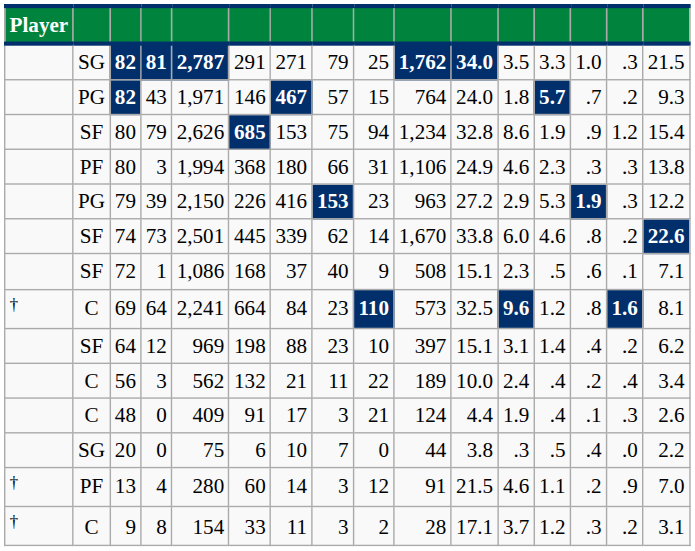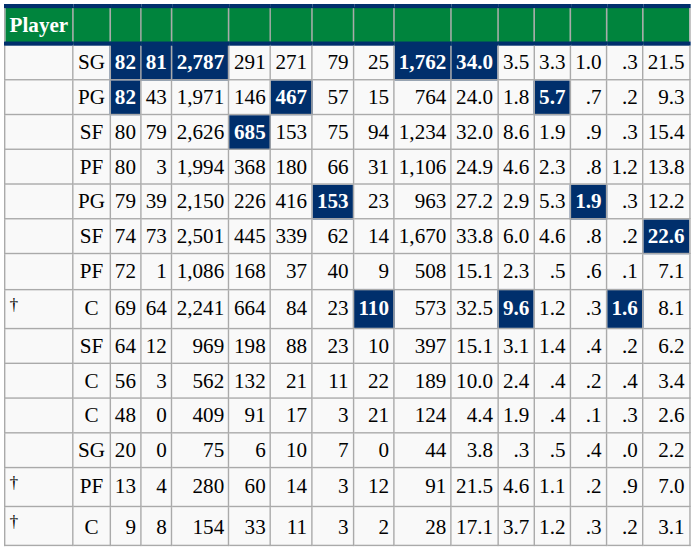 <table class="wikitable sortable" style="font-size: 95%; text-align:right;">
 <tr>
 <th style="background:#00843D; color:#FFFFFF; border-top:#002F6C 3px solid; border-bottom:#002F6C 3px solid;">Player</th>
 <th style="background:#00843D; color:#FFFFFF; border-top:#002F6C 3px solid; border-bottom:#002F6C 3px solid;"></th>
 <th style="background:#00843D; color:#FFFFFF; border-top:#002F6C 3px solid; border-bottom:#002F6C 3px solid;"></th>
 <th style="background:#00843D; color:#FFFFFF; border-top:#002F6C 3px solid; border-bottom:#002F6C 3px solid;"></th>
 <th style="background:#00843D; color:#FFFFFF; border-top:#002F6C 3px solid; border-bottom:#002F6C 3px solid;"></th>
 <th style="background:#00843D; color:#FFFFFF; border-top:#002F6C 3px solid; border-bottom:#002F6C 3px solid;"></th>
 <th style="background:#00843D; color:#FFFFFF; border-top:#002F6C 3px solid; border-bottom:#002F6C 3px solid;"></th>
 <th style="background:#00843D; color:#FFFFFF; border-top:#002F6C 3px solid; border-bottom:#002F6C 3px solid;"></th>
 <th style="background:#00843D; color:#FFFFFF; border-top:#002F6C 3px solid; border-bottom:#002F6C 3px solid;"></th>
 <th style="background:#00843D; color:#FFFFFF; border-top:#002F6C 3px solid; border-bottom:#002F6C 3px solid;"></th>
 <th style="background:#00843D; color:#FFFFFF; border-top:#002F6C 3px solid; border-bottom:#002F6C 3px solid;"></th>
 <th style="background:#00843D; color:#FFFFFF; border-top:#002F6C 3px solid; border-bottom:#002F6C 3px solid;"></th>
 <th style="background:#00843D; color:#FFFFFF; border-top:#002F6C 3px solid; border-bottom:#002F6C 3px solid;"></th>
 <th style="background:#00843D; color:#FFFFFF; border-top:#002F6C 3px solid; border-bottom:#002F6C 3px solid;"></th>
 <th style="background:#00843D; color:#FFFFFF; border-top:#002F6C 3px solid; border-bottom:#002F6C 3px solid;"></th>
 <th style="background:#00843D; color:#FFFFFF; border-top:#002F6C 3px solid; border-bottom:#002F6C 3px solid;"></th>
 </tr>
 <tr>
 <td style="text-align:left;"></td>
 <td style="text-align:center;">SG</td>
 <td style="background:#002F6C; color:#FFFFFF;"><strong>82</strong></td>
 <td style="background:#002F6C; color:#FFFFFF;"><strong>81</strong></td>
 <td style="background:#002F6C; color:#FFFFFF;"><strong>2,787</strong></td>
 <td>291</td>
 <td>271</td>
 <td>79</td>
 <td>25</td>
 <td style="background:#002F6C; color:#FFFFFF;"><strong>1,762</strong></td>
 <td style="background:#002F6C; color:#FFFFFF;"><strong>34.0</strong></td>
 <td>3.5</td>
 <td>3.3</td>
 <td>1.0</td>
 <td>.3</td>
 <td>21.5</td>
 </tr>
 <tr>
 <td style="text-align:left;"></td>
 <td style="text-align:center;">PG</td>
 <td style="background:#002F6C; color:#FFFFFF;"><strong>82</strong></td>
 <td>43</td>
 <td>1,971</td>
 <td>146</td>
 <td style="background:#002F6C; color:#FFFFFF;"><strong>467</strong></td>
 <td>57</td>
 <td>15</td>
 <td>764</td>
 <td>24.0</td>
 <td>1.8</td>
 <td style="background:#002F6C; color:#FFFFFF;"><strong>5.7</strong></td>
 <td>.7</td>
 <td>.2</td>
 <td>9.3</td>
 </tr>
 <tr>
 <td style="text-align:left;"></td>
 <td style="text-align:center;">SF</td>
 <td>80</td>
 <td>79</td>
 <td>2,626</td>
 <td style="background:#002F6C; color:#FFFFFF;"><strong>685</strong></td>
 <td>153</td>
 <td>75</td>
 <td>94</td>
 <td>1,234</td>
-<td>32.8</td>
+<td>32.0</td>
 <td>8.6</td>
 <td>1.9</td>
 <td>.9</td>
-<td>1.2</td>
+<td>.3</td>
 <td>15.4</td>
 </tr>
 <tr>
 <td style="text-align:left;"></td>
 <td style="text-align:center;">PF</td>
 <td>80</td>
 <td>3</td>
 <td>1,994</td>
 <td>368</td>
 <td>180</td>
 <td>66</td>
 <td>31</td>
 <td>1,106</td>
 <td>24.9</td>
 <td>4.6</td>
 <td>2.3</td>
-<td>.3</td>
-<td>.3</td>
+<td>.8</td>
+<td>1.2</td>
 <td>13.8</td>
 </tr>
 <tr>
 <td style="text-align:left;"></td>
 <td style="text-align:center;">PG</td>
 <td>79</td>
 <td>39</td>
 <td>2,150</td>
 <td>226</td>
 <td>416</td>
 <td style="background:#002F6C; color:#FFFFFF;"><strong>153</strong></td>
 <td>23</td>
 <td>963</td>
 <td>27.2</td>
 <td>2.9</td>
 <td>5.3</td>
 <td style="background:#002F6C; color:#FFFFFF;"><strong>1.9</strong></td>
 <td>.3</td>
 <td>12.2</td>
 </tr>
 <tr>
 <td style="text-align:left;"></td>
 <td style="text-align:center;">SF</td>
 <td>74</td>
 <td>73</td>
 <td>2,501</td>
 <td>445</td>
 <td>339</td>
 <td>62</td>
 <td>14</td>
 <td>1,670</td>
 <td>33.8</td>
 <td>6.0</td>
 <td>4.6</td>
 <td>.8</td>
 <td>.2</td>
 <td style="background:#002F6C; color:#FFFFFF;"><strong>22.6</strong></td>
 </tr>
 <tr>
 <td style="text-align:left;"></td>
-<td style="text-align:center;">SF</td>
+<td style="text-align:center;">PF</td>
 <td>72</td>
 <td>1</td>
 <td>1,086</td>
 <td>168</td>
 <td>37</td>
 <td>40</td>
 <td>9</td>
 <td>508</td>
 <td>15.1</td>
 <td>2.3</td>
 <td>.5</td>
 <td>.6</td>
 <td>.1</td>
 <td>7.1</td>
 </tr>
 <tr>
 <td style="text-align:left;"><sup>†</sup></td>
 <td style="text-align:center;">C</td>
 <td>69</td>
 <td>64</td>
 <td>2,241</td>
 <td>664</td>
 <td>84</td>
 <td>23</td>
 <td style="background:#002F6C; color:#FFFFFF;"><strong>110</strong></td>
 <td>573</td>
 <td>32.5</td>
 <td style="background:#002F6C; color:#FFFFFF;"><strong>9.6</strong></td>
 <td>1.2</td>
-<td>.8</td>
+<td>.3</td>
 <td style="background:#002F6C; color:#FFFFFF;"><strong>1.6</strong></td>
 <td>8.1</td>
 </tr>
 <tr>
 <td style="text-align:left;"></td>
 <td style="text-align:center;">SF</td>
 <td>64</td>
 <td>12</td>
 <td>969</td>
 <td>198</td>
 <td>88</td>
 <td>23</td>
 <td>10</td>
 <td>397</td>
 <td>15.1</td>
 <td>3.1</td>
 <td>1.4</td>
 <td>.4</td>
 <td>.2</td>
 <td>6.2</td>
 </tr>
 <tr>
 <td style="text-align:left;"></td>
 <td style="text-align:center;">C</td>
 <td>56</td>
 <td>3</td>
 <td>562</td>
 <td>132</td>
 <td>21</td>
 <td>11</td>
 <td>22</td>
 <td>189</td>
 <td>10.0</td>
 <td>2.4</td>
 <td>.4</td>
 <td>.2</td>
 <td>.4</td>
 <td>3.4</td>
 </tr>
 <tr>
 <td style="text-align:left;"></td>
 <td style="text-align:center;">C</td>
 <td>48</td>
 <td>0</td>
 <td>409</td>
 <td>91</td>
 <td>17</td>
 <td>3</td>
 <td>21</td>
 <td>124</td>
 <td>4.4</td>
 <td>1.9</td>
 <td>.4</td>
 <td>.1</td>
 <td>.3</td>
 <td>2.6</td>
 </tr>
 <tr>
 <td style="text-align:left;"></td>
 <td style="text-align:center;">SG</td>
 <td>20</td>
 <td>0</td>
 <td>75</td>
 <td>6</td>
 <td>10</td>
 <td>7</td>
 <td>0</td>
 <td>44</td>
 <td>3.8</td>
 <td>.3</td>
 <td>.5</td>
 <td>.4</td>
 <td>.0</td>
 <td>2.2</td>
 </tr>
 <tr>
 <td style="text-align:left;"><sup>†</sup></td>
 <td style="text-align:center;">PF</td>
 <td>13</td>
 <td>4</td>
 <td>280</td>
 <td>60</td>
 <td>14</td>
 <td>3</td>
 <td>12</td>
 <td>91</td>
 <td>21.5</td>
 <td>4.6</td>
 <td>1.1</td>
 <td>.2</td>
 <td>.9</td>
 <td>7.0</td>
 </tr>
 <tr>
 <td style="text-align:left;"><sup>†</sup></td>
 <td style="text-align:center;">C</td>
 <td>9</td>
 <td>8</td>
 <td>154</td>
 <td>33</td>
 <td>11</td>
 <td>3</td>
 <td>2</td>
 <td>28</td>
 <td>17.1</td>
 <td>3.7</td>
 <td>1.2</td>
 <td>.3</td>
 <td>.2</td>
 <td>3.1</td>
 </tr>
 </table>
